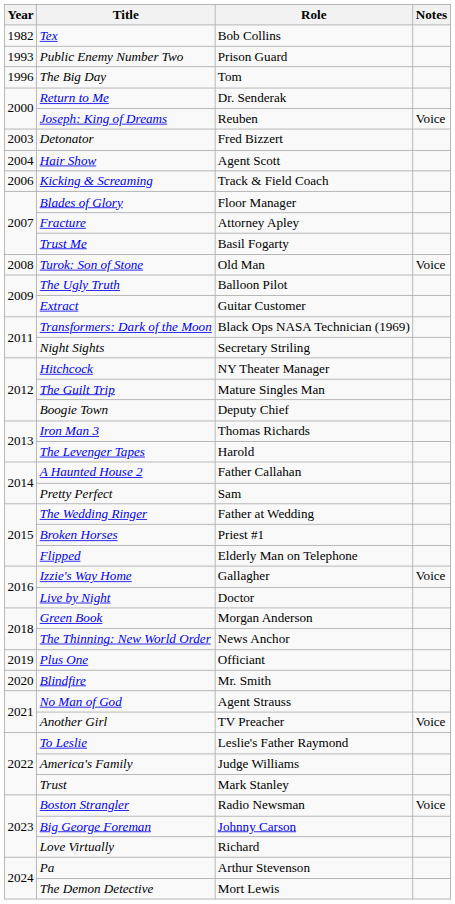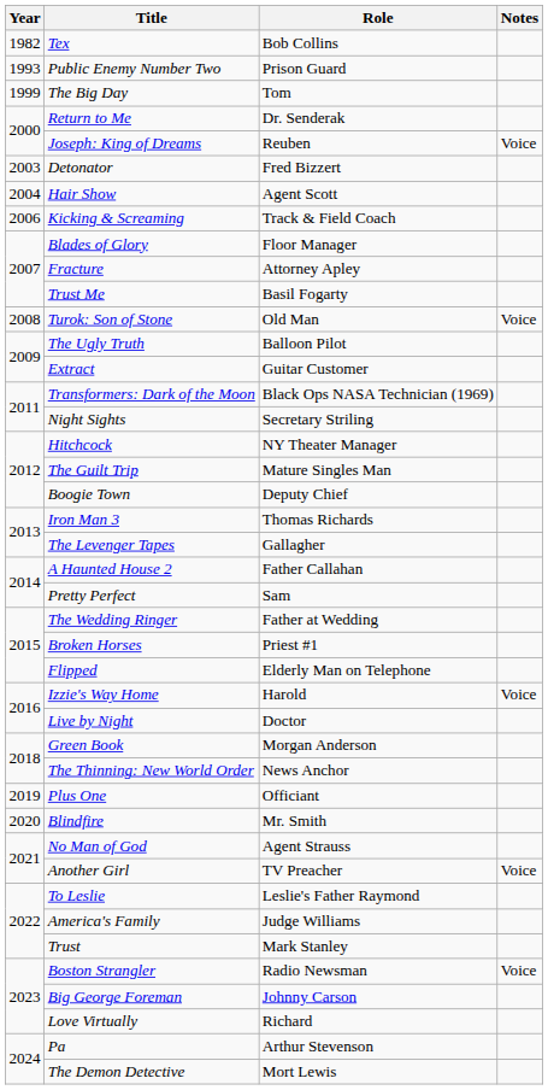 <table class="wikitable sortable">
 <tr>
 <th>Year</th>
 <th>Title</th>
 <th>Role</th>
 <th class="unsortable">Notes</th>
 </tr>
 <tr>
 <td>1982</td>
 <td><em><a href='#'>Tex</a></em></td>
 <td>Bob Collins</td>
 <td></td>
 </tr>
 <tr>
 <td>1993</td>
 <td><em>Public Enemy Number Two</em></td>
 <td>Prison Guard</td>
 <td></td>
 </tr>
 <tr>
-<td>1996</td>
+<td>1999</td>
 <td><em>The Big Day</em></td>
 <td>Tom</td>
 <td></td>
 </tr>
 <tr>
 <td rowspan="2">2000</td>
 <td><em><a href='#'>Return to Me</a></em></td>
 <td>Dr. Senderak</td>
 <td></td>
 </tr>
 <tr>
 <td><em><a href='#'>Joseph: King of Dreams</a></em></td>
 <td>Reuben</td>
 <td>Voice</td>
 </tr>
 <tr>
 <td>2003</td>
 <td><em>Detonator</em></td>
 <td>Fred Bizzert</td>
 <td></td>
 </tr>
 <tr>
 <td>2004</td>
 <td><em><a href='#'>Hair Show</a></em></td>
 <td>Agent Scott</td>
 <td></td>
 </tr>
 <tr>
 <td>2006</td>
 <td><em><a href='#'>Kicking & Screaming</a></em></td>
 <td>Track & Field Coach</td>
 <td></td>
 </tr>
 <tr>
 <td rowspan="3">2007</td>
 <td><em><a href='#'>Blades of Glory</a></em></td>
 <td>Floor Manager</td>
 <td></td>
 </tr>
 <tr>
 <td><em><a href='#'>Fracture</a></em></td>
 <td>Attorney Apley</td>
 <td></td>
 </tr>
 <tr>
 <td><em><a href='#'>Trust Me</a></em></td>
 <td>Basil Fogarty</td>
 <td></td>
 </tr>
 <tr>
 <td>2008</td>
 <td><em><a href='#'>Turok: Son of Stone</a></em></td>
 <td>Old Man</td>
 <td>Voice</td>
 </tr>
 <tr>
 <td rowspan="2">2009</td>
 <td><em><a href='#'>The Ugly Truth</a></em></td>
 <td>Balloon Pilot</td>
 <td></td>
 </tr>
 <tr>
 <td><em><a href='#'>Extract</a></em></td>
 <td>Guitar Customer</td>
 <td></td>
 </tr>
 <tr>
 <td rowspan="2">2011</td>
 <td><em><a href='#'>Transformers: Dark of the Moon</a></em></td>
 <td>Black Ops NASA Technician (1969)</td>
 <td></td>
 </tr>
 <tr>
 <td><em>Night Sights</em></td>
 <td>Secretary Striling</td>
 <td></td>
 </tr>
 <tr>
 <td rowspan="3">2012</td>
 <td><em><a href='#'>Hitchcock</a></em></td>
 <td>NY Theater Manager</td>
 <td></td>
 </tr>
 <tr>
 <td><em><a href='#'>The Guilt Trip</a></em></td>
 <td>Mature Singles Man</td>
 <td></td>
 </tr>
 <tr>
 <td><em>Boogie Town</em></td>
 <td>Deputy Chief</td>
 <td></td>
 </tr>
 <tr>
 <td rowspan="2">2013</td>
 <td><em><a href='#'>Iron Man 3</a></em></td>
 <td>Thomas Richards</td>
 <td></td>
 </tr>
 <tr>
 <td><em><a href='#'>The Levenger Tapes</a></em></td>
-<td>Harold</td>
+<td>Gallagher</td>
 <td></td>
 </tr>
 <tr>
 <td rowspan="2">2014</td>
 <td><em><a href='#'>A Haunted House 2</a></em></td>
 <td>Father Callahan</td>
 <td></td>
 </tr>
 <tr>
 <td><em>Pretty Perfect</em></td>
 <td>Sam</td>
 <td></td>
 </tr>
 <tr>
 <td rowspan="3">2015</td>
 <td><em><a href='#'>The Wedding Ringer</a></em></td>
 <td>Father at Wedding</td>
 <td></td>
 </tr>
 <tr>
 <td><em><a href='#'>Broken Horses</a></em></td>
 <td>Priest #1</td>
 <td></td>
 </tr>
 <tr>
 <td><em><a href='#'>Flipped</a></em></td>
 <td>Elderly Man on Telephone</td>
 <td></td>
 </tr>
 <tr>
 <td rowspan="2">2016</td>
 <td><em><a href='#'>Izzie's Way Home</a></em></td>
-<td>Gallagher</td>
+<td>Harold</td>
 <td>Voice</td>
 </tr>
 <tr>
 <td><em><a href='#'>Live by Night</a></em></td>
 <td>Doctor</td>
 <td></td>
 </tr>
 <tr>
 <td rowspan="2">2018</td>
 <td><em><a href='#'>Green Book</a></em></td>
 <td>Morgan Anderson</td>
 <td></td>
 </tr>
 <tr>
 <td><em><a href='#'>The Thinning: New World Order</a></em></td>
 <td>News Anchor</td>
 <td></td>
 </tr>
 <tr>
 <td>2019</td>
 <td><em><a href='#'>Plus One</a></em></td>
 <td>Officiant</td>
 <td></td>
 </tr>
 <tr>
 <td>2020</td>
 <td><em><a href='#'>Blindfire</a></em></td>
 <td>Mr. Smith</td>
 <td></td>
 </tr>
 <tr>
 <td rowspan="2">2021</td>
 <td><em><a href='#'>No Man of God</a></em></td>
 <td>Agent Strauss</td>
 <td></td>
 </tr>
 <tr>
 <td><em>Another Girl</em></td>
 <td>TV Preacher</td>
 <td>Voice</td>
 </tr>
 <tr>
 <td rowspan="3">2022</td>
 <td><em><a href='#'>To Leslie</a></em></td>
 <td>Leslie's Father Raymond</td>
 <td></td>
 </tr>
 <tr>
 <td><em>America's Family</em></td>
 <td>Judge Williams</td>
 <td></td>
 </tr>
 <tr>
 <td><em>Trust</em></td>
 <td>Mark Stanley</td>
 </tr>
 <tr>
 <td rowspan="3">2023</td>
 <td><em><a href='#'>Boston Strangler</a></em></td>
 <td>Radio Newsman</td>
 <td>Voice</td>
 </tr>
 <tr>
 <td><em><a href='#'>Big George Foreman</a></em></td>
 <td><a href='#'>Johnny Carson</a></td>
 <td></td>
 </tr>
 <tr>
 <td><em>Love Virtually</em></td>
 <td>Richard</td>
 <td></td>
 </tr>
 <tr>
 <td rowspan="2">2024</td>
 <td><em>Pa</em></td>
 <td>Arthur Stevenson</td>
 <td></td>
 </tr>
 <tr>
 <td><em>The Demon Detective</em></td>
 <td>Mort Lewis</td>
 <td></td>
 </tr>
 </table>
